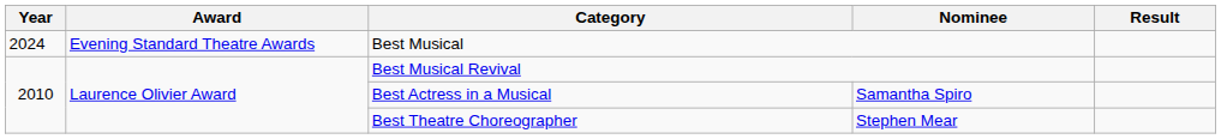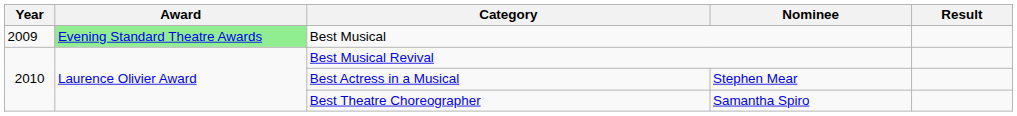 <table class="wikitable" style="width:95%;">
 <tr>
 <th style="width:5%;">Year</th>
 <th style="width:25%;">Award</th>
 <th style="width:40%;">Category</th>
 <th style="width:20%;">Nominee</th>
 <th style="width:10%;">Result</th>
 </tr>
 <tr>
-<td>2024</td>
-<td><a href='#'>Evening Standard Theatre Awards</a></td>
+<td>2009</td>
+<td style="background: lightgreen;"><a href='#'>Evening Standard Theatre Awards</a></td>
 <td colspan="2">Best Musical</td>
 <td></td>
 </tr>
 <tr>
 <td rowspan="3" style="text-align:center;">2010</td>
 <td rowspan="3"><a href='#'>Laurence Olivier Award</a></td>
 <td colspan="2"><a href='#'>Best Musical Revival</a></td>
 <td></td>
 </tr>
 <tr>
 <td><a href='#'>Best Actress in a Musical</a></td>
-<td><a href='#'>Samantha Spiro</a></td>
+<td><a href='#'>Stephen Mear</a></td>
 <td></td>
 </tr>
 <tr>
 <td><a href='#'>Best Theatre Choreographer</a></td>
-<td><a href='#'>Stephen Mear</a></td>
+<td><a href='#'>Samantha Spiro</a></td>
 <td></td>
 </tr>
 </table>
